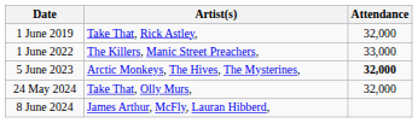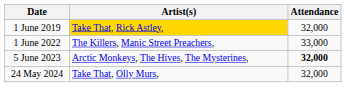 <table class="wikitable" style="text-align:left;">
 <tr>
 <th style="width:100px;">Date</th>
 <th style="width:350px;">Artist(s)</th>
 <th style="width:80px;">Attendance</th>
 </tr>
 <tr>
 <td style="text-align:center;">1 June 2019</td>
-<td><a href='#'>Take That</a>, <a href='#'>Rick Astley</a>,</td>
+<td style="background: gold;"><a href='#'>Take That</a>, <a href='#'>Rick Astley</a>,</td>
 <td style="text-align:center;">32,000</td>
 </tr>
 <tr>
 <td style="text-align:center;">1 June 2022</td>
 <td><a href='#'>The Killers</a>, <a href='#'>Manic Street Preachers</a>,</td>
 <td style="text-align:center;">33,000</td>
 </tr>
 <tr>
 <td style="text-align:center;">5 June 2023</td>
 <td><a href='#'>Arctic Monkeys</a>, <a href='#'>The Hives</a>, <a href='#'>The Mysterines</a>,</td>
 <td style="text-align:center;"><strong>32,000</strong></td>
 </tr>
 <tr>
 <td style="text-align:center;">24 May 2024</td>
 <td><a href='#'>Take That</a>, <a href='#'>Olly Murs</a>,</td>
 <td style="text-align:center;">32,000</td>
 </tr>
-<tr>
-<td style="text-align:center;">8 June 2024</td>
-<td><a href='#'>James Arthur</a>, <a href='#'>McFly</a>, <a href='#'>Lauran Hibberd</a>,</td>
-<td style="text-align:center;"></td>
-</tr>
 </table>
